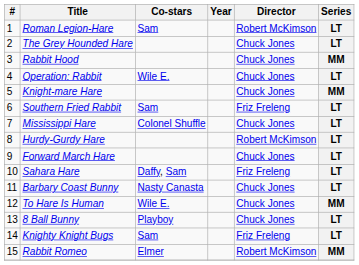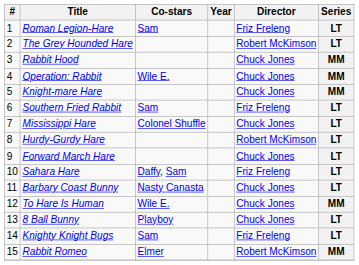 <table class="wikitable sortable">
 <tr>
 <th>#</th>
 <th>Title</th>
 <th>Co-stars</th>
 <th>Year</th>
 <th>Director</th>
 <th>Series</th>
 </tr>
 <tr>
 <td>1</td>
 <td><em><a href='#'>Roman Legion-Hare</a></em></td>
 <td><a href='#'>Sam</a></td>
 <td></td>
-<td><a href='#'>Robert McKimson</a></td>
+<td><a href='#'>Friz Freleng</a></td>
 <th>LT</th>
 </tr>
 <tr>
 <td>2</td>
 <td><em><a href='#'>The Grey Hounded Hare</a></em></td>
 <td></td>
 <td></td>
-<td><a href='#'>Chuck Jones</a></td>
+<td><a href='#'>Robert McKimson</a></td>
 <th>LT</th>
 </tr>
 <tr>
 <td>3</td>
 <td><em><a href='#'>Rabbit Hood</a></em></td>
 <td></td>
 <td></td>
 <td><a href='#'>Chuck Jones</a></td>
 <th>MM</th>
 </tr>
 <tr>
 <td>4</td>
 <td><em><a href='#'>Operation: Rabbit</a></em></td>
 <td><a href='#'>Wile E.</a></td>
 <td></td>
 <td><a href='#'>Chuck Jones</a></td>
-<th>LT</th>
+<th>MM</th>
 </tr>
 <tr>
 <td>5</td>
 <td><em><a href='#'>Knight-mare Hare</a></em></td>
 <td></td>
 <td></td>
 <td><a href='#'>Chuck Jones</a></td>
 <th>MM</th>
 </tr>
 <tr>
 <td>6</td>
 <td><em><a href='#'>Southern Fried Rabbit</a></em></td>
 <td><a href='#'>Sam</a></td>
 <td></td>
 <td><a href='#'>Friz Freleng</a></td>
 <th>LT</th>
 </tr>
 <tr>
 <td>7</td>
 <td><em><a href='#'>Mississippi Hare</a></em></td>
 <td><a href='#'>Colonel Shuffle</a></td>
 <td></td>
 <td><a href='#'>Chuck Jones</a></td>
 <th>LT</th>
 </tr>
 <tr>
 <td>8</td>
 <td><em><a href='#'>Hurdy-Gurdy Hare</a></em></td>
 <td></td>
 <td></td>
 <td><a href='#'>Robert McKimson</a></td>
 <th>LT</th>
 </tr>
 <tr>
 <td>9</td>
 <td><em><a href='#'>Forward March Hare</a></em></td>
 <td></td>
 <td></td>
 <td><a href='#'>Chuck Jones</a></td>
 <th>LT</th>
 </tr>
 <tr>
 <td>10</td>
 <td><em><a href='#'>Sahara Hare</a></em></td>
 <td><a href='#'>Daffy</a>, <a href='#'>Sam</a></td>
 <td></td>
 <td><a href='#'>Friz Freleng</a></td>
 <th>LT</th>
 </tr>
 <tr>
 <td>11</td>
 <td><em><a href='#'>Barbary Coast Bunny</a></em></td>
 <td><a href='#'>Nasty Canasta</a></td>
 <td></td>
 <td><a href='#'>Chuck Jones</a></td>
 <th>LT</th>
 </tr>
 <tr>
 <td>12</td>
 <td><em><a href='#'>To Hare Is Human</a></em></td>
 <td><a href='#'>Wile E.</a></td>
 <td></td>
 <td><a href='#'>Chuck Jones</a></td>
 <th>MM</th>
 </tr>
 <tr>
 <td>13</td>
 <td><em><a href='#'>8 Ball Bunny</a></em></td>
 <td><a href='#'>Playboy</a></td>
 <td></td>
 <td><a href='#'>Chuck Jones</a></td>
 <th>LT</th>
 </tr>
 <tr>
 <td>14</td>
 <td><em><a href='#'>Knighty Knight Bugs</a></em></td>
 <td><a href='#'>Sam</a></td>
 <td></td>
 <td><a href='#'>Friz Freleng</a></td>
 <th>LT</th>
 </tr>
 <tr>
 <td>15</td>
 <td><em><a href='#'>Rabbit Romeo</a></em></td>
 <td><a href='#'>Elmer</a></td>
 <td></td>
 <td><a href='#'>Robert McKimson</a></td>
 <th>MM</th>
 </tr>
 <tr>
 </tr>
 </table>
